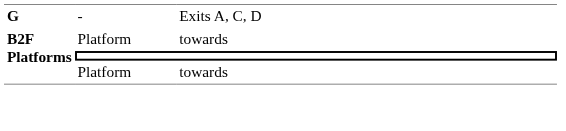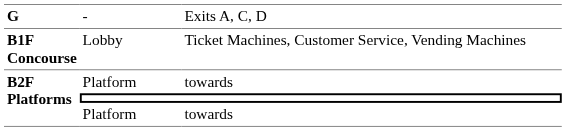 <table table border=0 cellspacing=0 cellpadding=3>
 <tr>
 <td style="border-top:solid 1px gray;" width=50 valign=top><strong>G</strong></td>
 <td style="border-top:solid 1px gray;" width=100 valign=top>-</td>
 <td style="border-top:solid 1px gray;" width=390 valign=top>Exits A, C, D</td>
+</tr>
+<tr>
+<td style="border-bottom:solid 1px gray; border-top:solid 1px gray;" valign=top width=50><strong>B1F<br>Concourse</strong></td>
+<td style="border-bottom:solid 1px gray; border-top:solid 1px gray;" valign=top width=100>Lobby</td>
+<td style="border-bottom:solid 1px gray; border-top:solid 1px gray;" valign=top width=390>Ticket Machines, Customer Service, Vending Machines</td>
 </tr>
 <tr>
 <td style="border-bottom:solid 1px gray;" rowspan=3 valign=top><strong>B2F<br>Platforms</strong></td>
 <td>Platform</td>
 <td>  towards  </td>
 </tr>
 <tr>
 <td style="border-right:solid 2px black;border-left:solid 2px black;border-top:solid 2px black;border-bottom:solid 2px black;text-align:center;" colspan=2></td>
 </tr>
 <tr>
 <td style="border-bottom:solid 1px gray;">Platform</td>
 <td style="border-bottom:solid 1px gray;">  towards   </td>
 </tr>
 </table>
